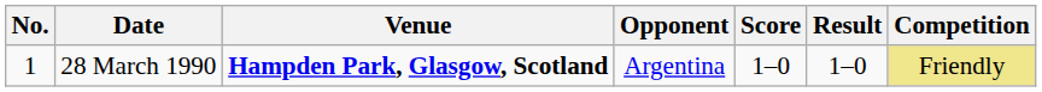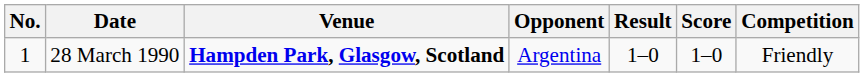 <table class="wikitable sortable" style="text-align:center">
 <tr>
 <th>No.</th>
 <th>Date</th>
 <th>Venue</th>
 <th>Opponent</th>
+<th>Result</th>
 <th>Score</th>
-<th>Result</th>
 <th>Competition</th>
 </tr>
 <tr>
 <td>1</td>
 <td>28 March 1990</td>
 <td><strong><a href='#'>Hampden Park</a>, <a href='#'>Glasgow</a>, Scotland</strong></td>
 <td><a href='#'>Argentina</a></td>
 <td>1–0</td>
 <td>1–0</td>
-<td style="background: khaki;">Friendly</td>
+<td>Friendly</td>
 </tr>
 </table>
